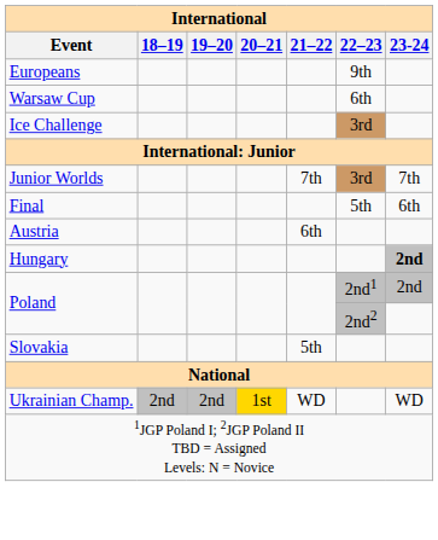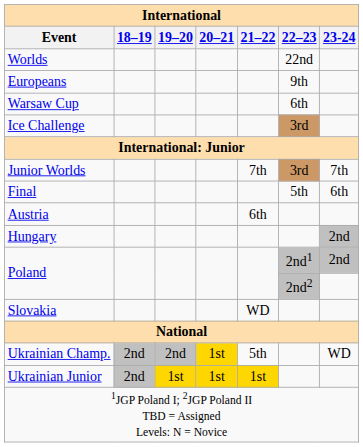 <table class="wikitable" style="text-align:center">
 <tr>
 <th style="background-color: #ffdead; " colspan=7 align=center>International </th>
 </tr>
 <tr>
 <th>Event</th>
 <th><a href='#'>18–19</a></th>
 <th><a href='#'>19–20</a></th>
 <th><a href='#'>20–21</a></th>
 <th><a href='#'>21–22</a></th>
 <th><a href='#'>22–23</a></th>
 <th><a href='#'>23-24</a></th>
+</tr>
+<tr>
+<td align=left><a href='#'>Worlds</a></td>
+<td></td>
+<td></td>
+<td></td>
+<td></td>
+<td>22nd</td>
+<td></td>
 </tr>
 <tr>
 <td align=left><a href='#'>Europeans</a></td>
 <td></td>
 <td></td>
 <td></td>
 <td></td>
 <td>9th</td>
 <td></td>
 </tr>
 <tr>
 <td align=left> <a href='#'>Warsaw Cup</a></td>
 <td></td>
 <td></td>
 <td></td>
 <td></td>
 <td>6th</td>
 <td></td>
 </tr>
 <tr>
 <td align=left><a href='#'>Ice Challenge</a></td>
 <td></td>
 <td></td>
 <td></td>
 <td></td>
 <td bgcolor=cc9966>3rd</td>
 <td></td>
 </tr>
 <tr>
 <th style="background-color: #ffdead; " colspan=7 align=center>International: Junior </th>
 </tr>
 <tr>
 <td align=left><a href='#'>Junior Worlds</a></td>
 <td></td>
 <td></td>
 <td></td>
 <td>7th</td>
 <td bgcolor=cc9966>3rd</td>
 <td>7th</td>
 </tr>
 <tr>
 <td align=left> <a href='#'>Final</a></td>
 <td></td>
 <td></td>
 <td></td>
 <td></td>
 <td>5th</td>
 <td>6th</td>
 </tr>
 <tr>
 <td align=left> <a href='#'>Austria</a></td>
 <td></td>
 <td></td>
 <td></td>
 <td>6th</td>
 <td></td>
 <td></td>
 </tr>
 <tr>
 <td align=left> <a href='#'>Hungary</a></td>
 <td></td>
 <td></td>
 <td></td>
 <td></td>
 <td></td>
-<td bgcolor=silver><strong>2nd</strong></td>
+<td bgcolor=silver>2nd</td>
 </tr>
 <tr>
 <td rowspan=2 align=left> <a href='#'>Poland</a></td>
 <td rowspan=2></td>
 <td rowspan=2></td>
 <td rowspan=2></td>
 <td rowspan=2></td>
 <td bgcolor=silver>2nd<sup>1</sup></td>
 <td bgcolor=silver>2nd</td>
 </tr>
 <tr>
 <td bgcolor=silver>2nd<sup>2</sup></td>
 <td></td>
 </tr>
 <tr>
 <td align=left> <a href='#'>Slovakia</a></td>
 <td></td>
 <td></td>
 <td></td>
-<td>5th</td>
+<td>WD</td>
 <td></td>
 <td></td>
 </tr>
 <tr>
 <th style="background-color: #ffdead; " colspan=7 align=center>National </th>
 </tr>
 <tr>
 <td align=left><a href='#'>Ukrainian Champ.</a></td>
 <td bgcolor=silver>2nd</td>
 <td bgcolor=silver>2nd</td>
 <td bgcolor=gold>1st</td>
-<td>WD</td>
+<td>5th</td>
 <td></td>
 <td>WD</td>
+</tr>
+<tr>
+<td align=left><a href='#'>Ukrainian Junior</a></td>
+<td bgcolor=silver>2nd</td>
+<td bgcolor=gold>1st</td>
+<td bgcolor=gold>1st</td>
+<td bgcolor=gold>1st</td>
+<td></td>
+<td></td>
 </tr>
 <tr>
 <td colspan=7 align=center><small> <sup>1</sup>JGP Poland I; <sup>2</sup>JGP Poland II <br> TBD = Assigned <br> Levels: N = Novice </small></td>
 </tr>
 </table>
